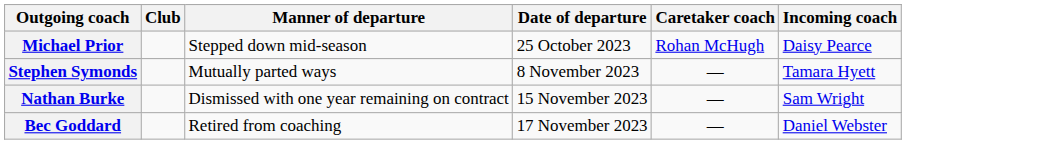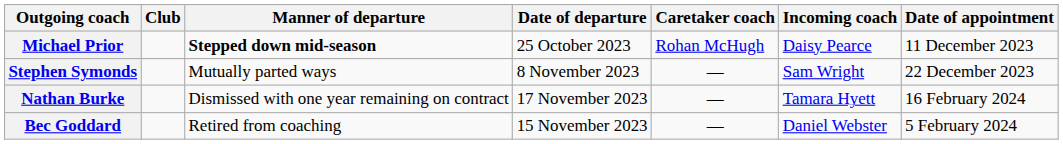 <table class="wikitable plainrowheaders">
 <tr>
 <th>Outgoing coach</th>
 <th>Club</th>
 <th>Manner of departure</th>
 <th>Date of departure</th>
 <th>Caretaker coach</th>
 <th>Incoming coach</th>
+<th>Date of appointment</th>
 </tr>
 <tr>
 <th scope=row><a href='#'>Michael Prior</a></th>
 <td></td>
-<td>Stepped down mid-season</td>
+<td><strong>Stepped down mid-season</strong></td>
 <td>25 October 2023</td>
 <td><a href='#'>Rohan McHugh</a></td>
 <td><a href='#'>Daisy Pearce</a></td>
+<td>11 December 2023</td>
 </tr>
 <tr>
 <th scope=row><a href='#'>Stephen Symonds</a></th>
 <td></td>
 <td>Mutually parted ways</td>
 <td>8 November 2023</td>
 <td align=center>—</td>
-<td><a href='#'>Tamara Hyett</a></td>
+<td><a href='#'>Sam Wright</a></td>
+<td>22 December 2023</td>
 </tr>
 <tr>
 <th scope=row><a href='#'>Nathan Burke</a></th>
 <td></td>
 <td>Dismissed with one year remaining on contract</td>
-<td>15 November 2023</td>
+<td>17 November 2023</td>
 <td align=center>—</td>
-<td><a href='#'>Sam Wright</a></td>
+<td><a href='#'>Tamara Hyett</a></td>
+<td>16 February 2024</td>
 </tr>
 <tr>
 <th scope=row><a href='#'>Bec Goddard</a></th>
 <td></td>
 <td>Retired from coaching</td>
-<td>17 November 2023</td>
+<td>15 November 2023</td>
 <td align=center>—</td>
 <td><a href='#'>Daniel Webster</a></td>
+<td>5 February 2024</td>
 </tr>
 </table>
